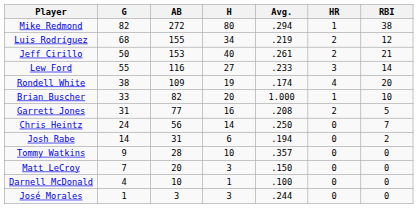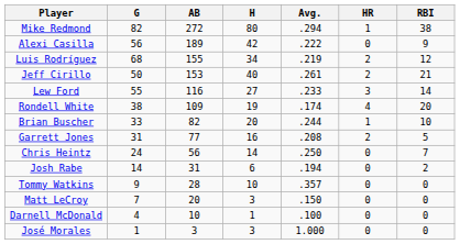 <table class="wikitable sortable">
 <tr>
 <th bgcolor="#DDDDFF" width="16%">Player</th>
 <th bgcolor="#DDDDFF" width="9%">G</th>
 <th bgcolor="#DDDDFF" width="9%">AB</th>
 <th bgcolor="#DDDDFF" width="9%">H</th>
 <th bgcolor="#DDDDFF" width="9%">Avg.</th>
 <th bgcolor="#DDDDFF" width="9%">HR</th>
 <th bgcolor="#DDDDFF" width="9%">RBI</th>
 </tr>
 <tr align=center>
 <td><a href='#'>Mike Redmond</a></td>
 <td>82</td>
 <td>272</td>
 <td>80</td>
 <td>.294</td>
 <td>1</td>
 <td>38</td>
+</tr>
+<tr align=center>
+<td><a href='#'>Alexi Casilla</a></td>
+<td>56</td>
+<td>189</td>
+<td>42</td>
+<td>.222</td>
+<td>0</td>
+<td>9</td>
 </tr>
 <tr align=center>
 <td><a href='#'>Luis Rodríguez</a></td>
 <td>68</td>
 <td>155</td>
 <td>34</td>
 <td>.219</td>
 <td>2</td>
 <td>12</td>
 </tr>
 <tr align=center>
 <td><a href='#'>Jeff Cirillo</a></td>
 <td>50</td>
 <td>153</td>
 <td>40</td>
 <td>.261</td>
 <td>2</td>
 <td>21</td>
 </tr>
 <tr align=center>
 <td><a href='#'>Lew Ford</a></td>
 <td>55</td>
 <td>116</td>
 <td>27</td>
 <td>.233</td>
 <td>3</td>
 <td>14</td>
 </tr>
 <tr align=center>
 <td><a href='#'>Rondell White</a></td>
 <td>38</td>
 <td>109</td>
 <td>19</td>
 <td>.174</td>
 <td>4</td>
 <td>20</td>
 </tr>
 <tr align=center>
 <td><a href='#'>Brian Buscher</a></td>
 <td>33</td>
 <td>82</td>
 <td>20</td>
-<td>1.000</td>
+<td>.244</td>
 <td>1</td>
 <td>10</td>
 </tr>
 <tr align=center>
 <td><a href='#'>Garrett Jones</a></td>
 <td>31</td>
 <td>77</td>
 <td>16</td>
 <td>.208</td>
 <td>2</td>
 <td>5</td>
 </tr>
 <tr align=center>
 <td><a href='#'>Chris Heintz</a></td>
 <td>24</td>
 <td>56</td>
 <td>14</td>
 <td>.250</td>
 <td>0</td>
 <td>7</td>
 </tr>
 <tr align=center>
 <td><a href='#'>Josh Rabe</a></td>
 <td>14</td>
 <td>31</td>
 <td>6</td>
 <td>.194</td>
 <td>0</td>
 <td>2</td>
 </tr>
 <tr align=center>
 <td><a href='#'>Tommy Watkins</a></td>
 <td>9</td>
 <td>28</td>
 <td>10</td>
 <td>.357</td>
 <td>0</td>
 <td>0</td>
 </tr>
 <tr align=center>
 <td><a href='#'>Matt LeCroy</a></td>
 <td>7</td>
 <td>20</td>
 <td>3</td>
 <td>.150</td>
 <td>0</td>
 <td>0</td>
 </tr>
 <tr align=center>
 <td><a href='#'>Darnell McDonald</a></td>
 <td>4</td>
 <td>10</td>
 <td>1</td>
 <td>.100</td>
 <td>0</td>
 <td>0</td>
 </tr>
 <tr align=center>
 <td><a href='#'>José Morales</a></td>
 <td>1</td>
 <td>3</td>
 <td>3</td>
-<td>.244</td>
+<td>1.000</td>
 <td>0</td>
 <td>0</td>
 </tr>
 </table>
